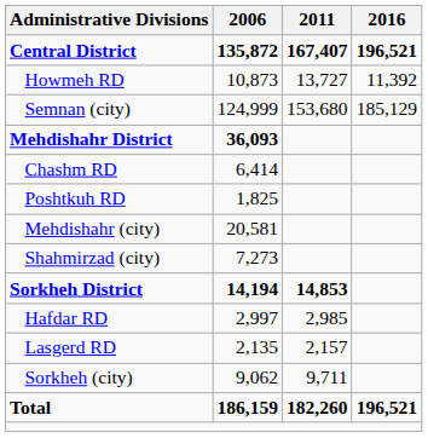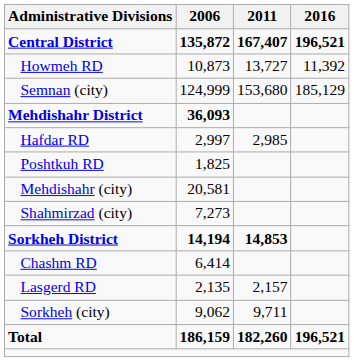 <table class="wikitable">
 <tr>
 <th>Administrative Divisions</th>
 <th>2006</th>
 <th>2011</th>
 <th>2016</th>
 </tr>
 <tr>
 <td><strong><a href='#'>Central District</a></strong></td>
 <td style="text-align: right;"><strong>135,872</strong></td>
 <td style="text-align: right;"><strong>167,407</strong></td>
 <td style="text-align: right;"><strong>196,521</strong></td>
 </tr>
 <tr>
 <td style="padding-left: 1em;"><a href='#'>Howmeh RD</a></td>
 <td style="text-align: right;">10,873</td>
 <td style="text-align: right;">13,727</td>
 <td style="text-align: right;">11,392</td>
 </tr>
 <tr>
 <td style="padding-left: 1em;"><a href='#'>Semnan</a> (city)</td>
 <td style="text-align: right;">124,999</td>
 <td style="text-align: right;">153,680</td>
 <td style="text-align: right;">185,129</td>
 </tr>
 <tr>
 <td><strong><a href='#'>Mehdishahr District</a></strong></td>
 <td style="text-align: right;"><strong>36,093</strong></td>
 <td style="text-align: right;"></td>
 <td style="text-align: right;"></td>
 </tr>
 <tr>
-<td style="padding-left: 1em;"><a href='#'>Chashm RD</a></td>
-<td style="text-align: right;">6,414</td>
-<td style="text-align: right;"></td>
+<td style="padding-left: 1em;"><a href='#'>Hafdar RD</a></td>
+<td style="text-align: right;">2,997</td>
+<td style="text-align: right;">2,985</td>
 <td style="text-align: right;"></td>
 </tr>
 <tr>
 <td style="padding-left: 1em;"><a href='#'>Poshtkuh RD</a></td>
 <td style="text-align: right;">1,825</td>
 <td style="text-align: right;"></td>
 <td style="text-align: right;"></td>
 </tr>
 <tr>
 <td style="padding-left: 1em;"><a href='#'>Mehdishahr</a> (city)</td>
 <td style="text-align: right;">20,581</td>
 <td style="text-align: right;"></td>
 <td style="text-align: right;"></td>
 </tr>
 <tr>
 <td style="padding-left: 1em;"><a href='#'>Shahmirzad</a> (city)</td>
 <td style="text-align: right;">7,273</td>
 <td style="text-align: right;"></td>
 <td style="text-align: right;"></td>
 </tr>
 <tr>
 <td><strong><a href='#'>Sorkheh District</a></strong></td>
 <td style="text-align: right;"><strong>14,194</strong></td>
 <td style="text-align: right;"><strong>14,853</strong></td>
 <td style="text-align: right;"></td>
 </tr>
 <tr>
-<td style="padding-left: 1em;"><a href='#'>Hafdar RD</a></td>
-<td style="text-align: right;">2,997</td>
-<td style="text-align: right;">2,985</td>
+<td style="padding-left: 1em;"><a href='#'>Chashm RD</a></td>
+<td style="text-align: right;">6,414</td>
+<td style="text-align: right;"></td>
 <td style="text-align: right;"></td>
 </tr>
 <tr>
 <td style="padding-left: 1em;"><a href='#'>Lasgerd RD</a></td>
 <td style="text-align: right;">2,135</td>
 <td style="text-align: right;">2,157</td>
 <td style="text-align: right;"></td>
 </tr>
 <tr>
 <td style="padding-left: 1em;"><a href='#'>Sorkheh</a> (city)</td>
 <td style="text-align: right;">9,062</td>
 <td style="text-align: right;">9,711</td>
 <td style="text-align: right;"></td>
 </tr>
 <tr>
 <td><strong>Total</strong></td>
 <td style="text-align: right;"><strong>186,159</strong></td>
 <td style="text-align: right;"><strong>182,260</strong></td>
 <td style="text-align: right;"><strong>196,521</strong></td>
 </tr>
 <tr>
 <td colspan=4></td>
 </tr>
 </table>
